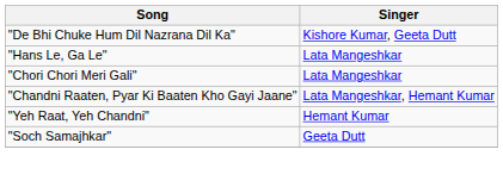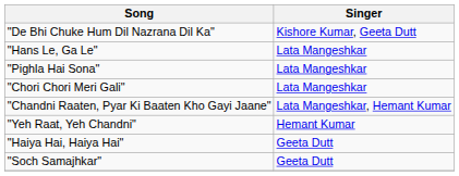 <table class="wikitable">
 <tr>
 <th>Song</th>
 <th>Singer</th>
 </tr>
 <tr>
 <td>"De Bhi Chuke Hum Dil Nazrana Dil Ka"</td>
 <td><a href='#'>Kishore Kumar</a>, <a href='#'>Geeta Dutt</a></td>
 </tr>
 <tr>
 <td>"Hans Le, Ga Le"</td>
+<td><a href='#'>Lata Mangeshkar</a></td>
+</tr>
+<tr>
+<td>"Pighla Hai Sona"</td>
 <td><a href='#'>Lata Mangeshkar</a></td>
 </tr>
 <tr>
 <td>"Chori Chori Meri Gali"</td>
 <td><a href='#'>Lata Mangeshkar</a></td>
 </tr>
 <tr>
 <td>"Chandni Raaten, Pyar Ki Baaten Kho Gayi Jaane"</td>
 <td><a href='#'>Lata Mangeshkar</a>, <a href='#'>Hemant Kumar</a></td>
 </tr>
 <tr>
 <td>"Yeh Raat, Yeh Chandni"</td>
 <td><a href='#'>Hemant Kumar</a></td>
 </tr>
 <tr>
+<td>"Haiya Hai, Haiya Hai"</td>
+<td><a href='#'>Geeta Dutt</a></td>
+</tr>
+<tr>
 <td>"Soch Samajhkar"</td>
 <td><a href='#'>Geeta Dutt</a></td>
 </tr>
 <tr>
 </tr>
 </table>
